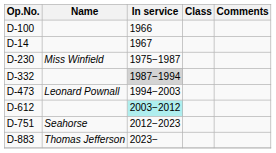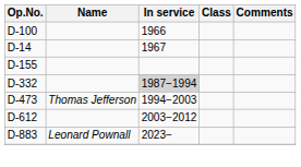 <table class="wikitable">
 <tr>
 <th>Op.No.</th>
 <th>Name</th>
 <th>In service</th>
 <th>Class</th>
 <th>Comments</th>
 </tr>
 <tr>
 <td>D-100</td>
 <td></td>
 <td>1966</td>
 <td></td>
 <td></td>
 </tr>
 <tr>
 <td>D-14</td>
 <td></td>
 <td>1967</td>
 <td></td>
 <td></td>
 </tr>
 <tr>
-<td>D-230</td>
-<td><em>Miss Winfield</em></td>
-<td>1975−1987</td>
+<td>D-155</td>
+<td></td>
+<td></td>
 <td></td>
 <td></td>
 </tr>
 <tr>
 <td>D-332</td>
 <td></td>
 <td style="background: lightgrey;">1987−1994</td>
 <td></td>
 <td></td>
 </tr>
 <tr>
 <td>D-473</td>
-<td><em>Leonard Pownall</em></td>
+<td><em>Thomas Jefferson</em></td>
 <td>1994−2003</td>
 <td></td>
 <td></td>
 </tr>
 <tr>
 <td>D-612</td>
 <td></td>
-<td style="background: paleturquoise;">2003−2012</td>
-<td></td>
-<td></td>
-</tr>
-<tr>
-<td>D-751</td>
-<td><em>Seahorse</em></td>
-<td>2012−2023</td>
+<td>2003−2012</td>
 <td></td>
 <td></td>
 </tr>
 <tr>
 <td>D-883</td>
-<td><em>Thomas Jefferson</em></td>
+<td><em>Leonard Pownall</em></td>
 <td>2023−</td>
 <td></td>
 <td></td>
 </tr>
 <tr>
 </tr>
 </table>
